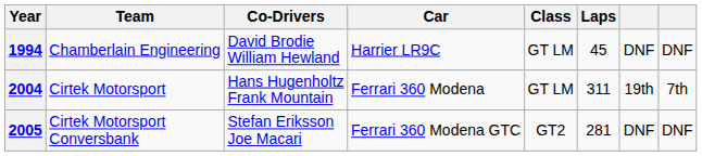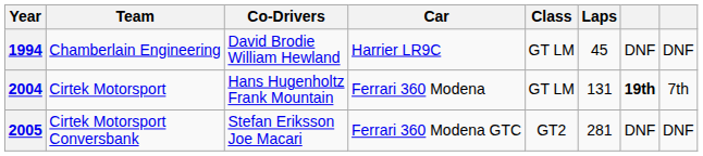 <table class="wikitable" style="text-align:center; font-size:90%">
 <tr>
 <th>Year</th>
 <th>Team</th>
 <th>Co-Drivers</th>
 <th>Car</th>
 <th>Class</th>
 <th>Laps</th>
 <th></th>
 <th></th>
 </tr>
 <tr>
 <th><a href='#'>1994</a></th>
 <td align="left"> <a href='#'>Chamberlain Engineering</a></td>
 <td align="left"> <a href='#'>David Brodie</a> <br>  <a href='#'>William Hewland</a></td>
 <td align="left"><a href='#'>Harrier LR9C</a></td>
 <td>GT LM</td>
 <td>45</td>
 <td>DNF</td>
 <td>DNF</td>
 </tr>
 <tr>
 <th><a href='#'>2004</a></th>
 <td align="left"> <a href='#'>Cirtek Motorsport</a></td>
 <td align="left"> <a href='#'>Hans Hugenholtz</a><br> <a href='#'>Frank Mountain</a></td>
 <td align="left"><a href='#'>Ferrari 360</a> Modena</td>
 <td>GT LM</td>
-<td>311</td>
-<td>19th</td>
+<td>131</td>
+<td><strong>19th</strong></td>
 <td>7th</td>
 </tr>
 <tr>
 <th><a href='#'>2005</a></th>
 <td align="left"> <a href='#'>Cirtek Motorsport</a> <br>  <a href='#'>Conversbank</a></td>
 <td align="left"> <a href='#'>Stefan Eriksson</a><br> <a href='#'>Joe Macari</a></td>
 <td align="left"><a href='#'>Ferrari 360</a> Modena GTC</td>
 <td>GT2</td>
 <td>281</td>
 <td>DNF</td>
 <td>DNF</td>
 </tr>
 </table>
